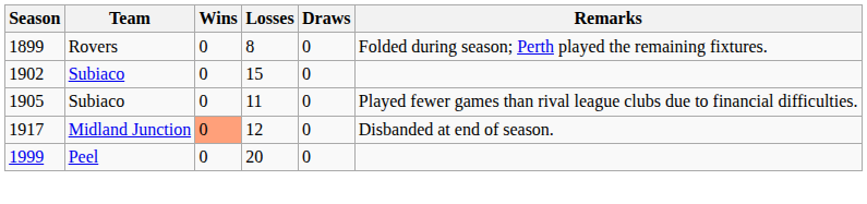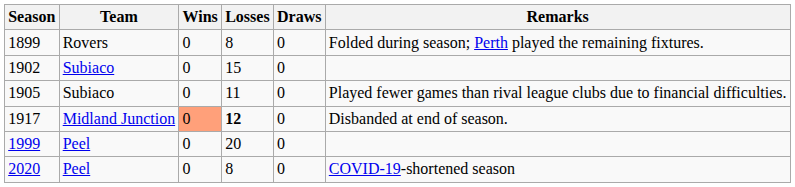 <table class="wikitable sortable">
 <tr>
 <th>Season</th>
 <th>Team</th>
 <th>Wins</th>
 <th>Losses</th>
 <th>Draws</th>
 <th>Remarks</th>
 </tr>
 <tr>
 <td>1899</td>
 <td>Rovers</td>
 <td>0</td>
 <td>8</td>
 <td>0</td>
 <td>Folded during season; <a href='#'>Perth</a> played the remaining fixtures.</td>
 </tr>
 <tr>
 <td>1902</td>
 <td><a href='#'>Subiaco</a></td>
 <td>0</td>
 <td>15</td>
 <td>0</td>
 <td></td>
 </tr>
 <tr>
 <td>1905</td>
 <td>Subiaco</td>
 <td>0</td>
 <td>11</td>
 <td>0</td>
 <td>Played fewer games than rival league clubs due to financial difficulties.</td>
 </tr>
 <tr>
 <td>1917</td>
 <td><a href='#'>Midland Junction</a></td>
 <td style="background: lightsalmon;">0</td>
-<td>12</td>
+<td><strong>12</strong></td>
 <td>0</td>
 <td>Disbanded at end of season.</td>
 </tr>
 <tr>
 <td><a href='#'>1999</a></td>
 <td><a href='#'>Peel</a></td>
 <td>0</td>
 <td>20</td>
 <td>0</td>
 <td></td>
 </tr>
+<tr>
+<td><a href='#'>2020</a></td>
+<td><a href='#'>Peel</a></td>
+<td>0</td>
+<td>8</td>
+<td>0</td>
+<td><a href='#'>COVID-19</a>-shortened season</td>
+</tr>
 </table>
